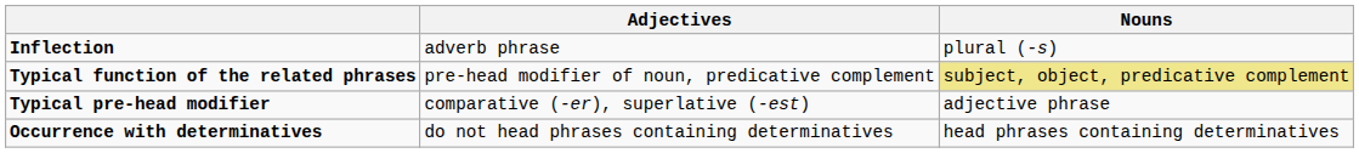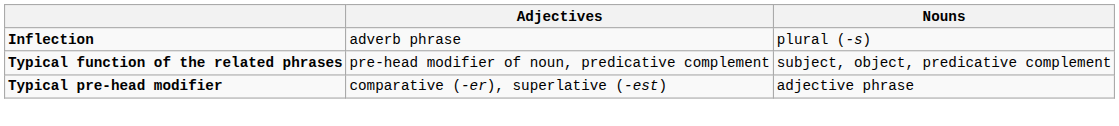 <table class="wikitable">
 <tr>
 <th></th>
 <th>Adjectives</th>
 <th>Nouns</th>
 </tr>
 <tr>
 <td><strong>Inflection</strong></td>
 <td>adverb phrase</td>
 <td>plural (<em>-s</em>)</td>
 </tr>
 <tr>
 <td><strong>Typical function of the related phrases</strong></td>
 <td>pre-head modifier of noun, predicative complement</td>
-<td style="background: khaki;">subject, object, predicative complement</td>
+<td>subject, object, predicative complement</td>
 </tr>
 <tr>
 <td><strong>Typical pre-head modifier</strong></td>
 <td>comparative (<em>-er</em>), superlative (<em>-est</em>)</td>
 <td>adjective phrase</td>
 </tr>
-<tr>
-<td><strong>Occurrence with determinatives</strong></td>
-<td>do not head phrases containing determinatives</td>
-<td>head phrases containing determinatives</td>
-</tr>
 </table>
